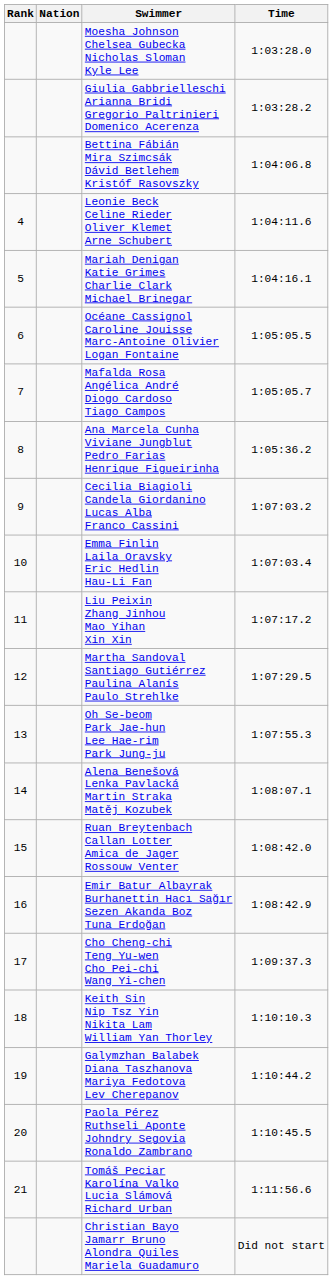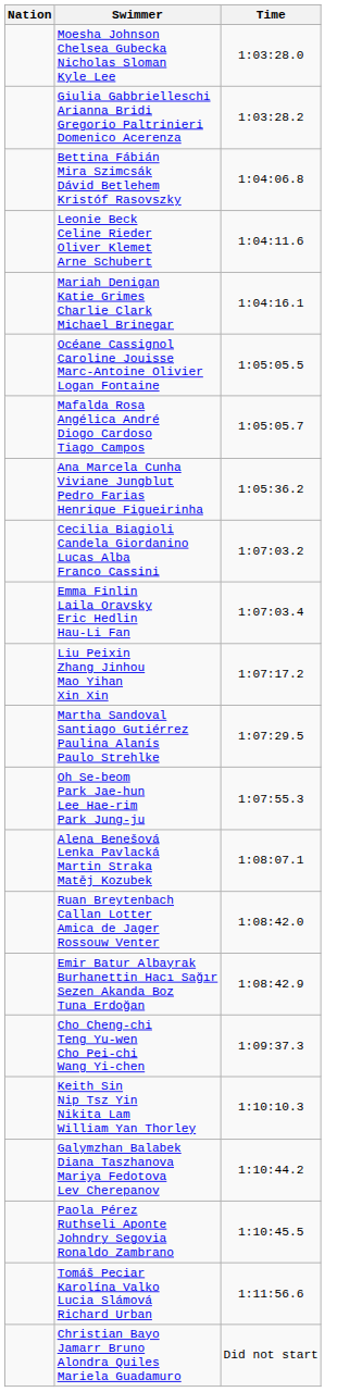 <table class="wikitable sortable" border="1" style="text-align:center">
 <tr>
-<th>Rank</th>
 <th>Nation</th>
 <th>Swimmer</th>
 <th>Time</th>
 </tr>
 <tr>
-<td></td>
 <td align=left></td>
 <td align=left><a href='#'>Moesha Johnson</a><br><a href='#'>Chelsea Gubecka</a><br><a href='#'>Nicholas Sloman</a><br><a href='#'>Kyle Lee</a></td>
 <td>1:03:28.0</td>
 </tr>
 <tr>
-<td></td>
 <td align=left></td>
 <td align=left><a href='#'>Giulia Gabbrielleschi</a><br><a href='#'>Arianna Bridi</a><br><a href='#'>Gregorio Paltrinieri</a><br><a href='#'>Domenico Acerenza</a></td>
 <td>1:03:28.2</td>
 </tr>
 <tr>
-<td></td>
 <td align=left></td>
 <td align=left><a href='#'>Bettina Fábián</a><br><a href='#'>Mira Szimcsák</a><br><a href='#'>Dávid Betlehem</a><br><a href='#'>Kristóf Rasovszky</a></td>
 <td>1:04:06.8</td>
 </tr>
 <tr>
-<td>4</td>
 <td align=left></td>
 <td align=left><a href='#'>Leonie Beck</a><br><a href='#'>Celine Rieder</a><br><a href='#'>Oliver Klemet</a><br><a href='#'>Arne Schubert</a></td>
 <td>1:04:11.6</td>
 </tr>
 <tr>
-<td>5</td>
 <td align=left></td>
 <td align=left><a href='#'>Mariah Denigan</a><br><a href='#'>Katie Grimes</a><br><a href='#'>Charlie Clark</a><br><a href='#'>Michael Brinegar</a></td>
 <td>1:04:16.1</td>
 </tr>
 <tr>
-<td>6</td>
 <td align=left></td>
 <td align=left><a href='#'>Océane Cassignol</a><br><a href='#'>Caroline Jouisse</a><br><a href='#'>Marc-Antoine Olivier</a><br><a href='#'>Logan Fontaine</a></td>
 <td>1:05:05.5</td>
 </tr>
 <tr>
-<td>7</td>
 <td align=left></td>
 <td align=left><a href='#'>Mafalda Rosa</a><br><a href='#'>Angélica André</a><br><a href='#'>Diogo Cardoso</a><br><a href='#'>Tiago Campos</a></td>
 <td>1:05:05.7</td>
 </tr>
 <tr>
-<td>8</td>
 <td align=left></td>
 <td align=left><a href='#'>Ana Marcela Cunha</a><br><a href='#'>Viviane Jungblut</a><br><a href='#'>Pedro Farias</a><br><a href='#'>Henrique Figueirinha</a></td>
 <td>1:05:36.2</td>
 </tr>
 <tr>
-<td>9</td>
 <td align=left></td>
 <td align=left><a href='#'>Cecilia Biagioli</a><br><a href='#'>Candela Giordanino</a><br><a href='#'>Lucas Alba</a><br><a href='#'>Franco Cassini</a></td>
 <td>1:07:03.2</td>
 </tr>
 <tr>
-<td>10</td>
 <td align=left></td>
 <td align=left><a href='#'>Emma Finlin</a><br><a href='#'>Laila Oravsky</a><br><a href='#'>Eric Hedlin</a><br><a href='#'>Hau-Li Fan</a></td>
 <td>1:07:03.4</td>
 </tr>
 <tr>
-<td>11</td>
 <td align=left></td>
 <td align=left><a href='#'>Liu Peixin</a><br><a href='#'>Zhang Jinhou</a><br><a href='#'>Mao Yihan</a><br><a href='#'>Xin Xin</a></td>
 <td>1:07:17.2</td>
 </tr>
 <tr>
-<td>12</td>
 <td align=left></td>
 <td align=left><a href='#'>Martha Sandoval</a><br><a href='#'>Santiago Gutiérrez</a><br><a href='#'>Paulina Alanís</a><br><a href='#'>Paulo Strehlke</a></td>
 <td>1:07:29.5</td>
 </tr>
 <tr>
-<td>13</td>
 <td align=left></td>
 <td align=left><a href='#'>Oh Se-beom</a><br><a href='#'>Park Jae-hun</a><br><a href='#'>Lee Hae-rim</a><br><a href='#'>Park Jung-ju</a></td>
 <td>1:07:55.3</td>
 </tr>
 <tr>
-<td>14</td>
 <td align=left></td>
 <td align=left><a href='#'>Alena Benešová</a><br><a href='#'>Lenka Pavlacká</a><br><a href='#'>Martin Straka</a><br><a href='#'>Matěj Kozubek</a></td>
 <td>1:08:07.1</td>
 </tr>
 <tr>
-<td>15</td>
 <td align=left></td>
 <td align=left><a href='#'>Ruan Breytenbach</a><br><a href='#'>Callan Lotter</a><br><a href='#'>Amica de Jager</a><br><a href='#'>Rossouw Venter</a></td>
 <td>1:08:42.0</td>
 </tr>
 <tr>
-<td>16</td>
 <td align=left></td>
 <td align=left><a href='#'>Emir Batur Albayrak</a><br><a href='#'>Burhanettin Hacı Sağır</a><br><a href='#'>Sezen Akanda Boz</a><br><a href='#'>Tuna Erdoğan</a></td>
 <td>1:08:42.9</td>
 </tr>
 <tr>
-<td>17</td>
 <td align=left></td>
 <td align=left><a href='#'>Cho Cheng-chi</a><br><a href='#'>Teng Yu-wen</a><br><a href='#'>Cho Pei-chi</a><br><a href='#'>Wang Yi-chen</a></td>
 <td>1:09:37.3</td>
 </tr>
 <tr>
-<td>18</td>
 <td align=left></td>
 <td align=left><a href='#'>Keith Sin</a><br><a href='#'>Nip Tsz Yin</a><br><a href='#'>Nikita Lam</a><br><a href='#'>William Yan Thorley</a></td>
 <td>1:10:10.3</td>
 </tr>
 <tr>
-<td>19</td>
 <td align=left></td>
 <td align=left><a href='#'>Galymzhan Balabek</a><br><a href='#'>Diana Taszhanova</a><br><a href='#'>Mariya Fedotova</a><br><a href='#'>Lev Cherepanov</a></td>
 <td>1:10:44.2</td>
 </tr>
 <tr>
-<td>20</td>
 <td align=left></td>
 <td align=left><a href='#'>Paola Pérez</a><br><a href='#'>Ruthseli Aponte</a><br><a href='#'>Johndry Segovia</a> <br><a href='#'>Ronaldo Zambrano</a></td>
 <td>1:10:45.5</td>
 </tr>
 <tr>
-<td>21</td>
 <td align=left></td>
 <td align=left><a href='#'>Tomáš Peciar</a><br><a href='#'>Karolína Valko</a><br><a href='#'>Lucia Slámová</a><br><a href='#'>Richard Urban</a></td>
 <td>1:11:56.6</td>
 </tr>
 <tr>
-<td></td>
 <td align=left></td>
 <td align=left><a href='#'>Christian Bayo</a><br><a href='#'>Jamarr Bruno</a><br><a href='#'>Alondra Quiles</a><br><a href='#'>Mariela Guadamuro</a></td>
 <td>Did not start</td>
 </tr>
 </table>
